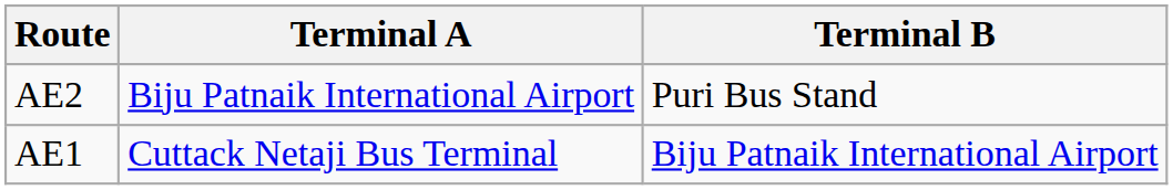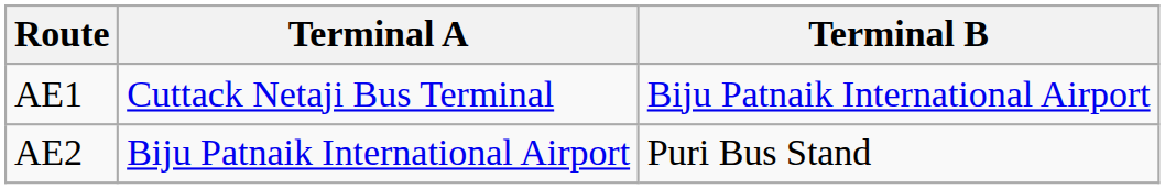 <table class="wikitable sortable">
 <tr>
 <th>Route</th>
 <th>Terminal A</th>
 <th>Terminal B</th>
 </tr>
 <tr>
+<td>AE1</td>
+<td><a href='#'>Cuttack Netaji Bus Terminal</a></td>
+<td><a href='#'>Biju Patnaik International Airport</a></td>
+</tr>
+<tr>
 <td>AE2</td>
 <td><a href='#'>Biju Patnaik International Airport</a></td>
 <td>Puri Bus Stand</td>
 </tr>
-<tr>
-<td>AE1</td>
-<td><a href='#'>Cuttack Netaji Bus Terminal</a></td>
-<td><a href='#'>Biju Patnaik International Airport</a></td>
-</tr>
 </table>
